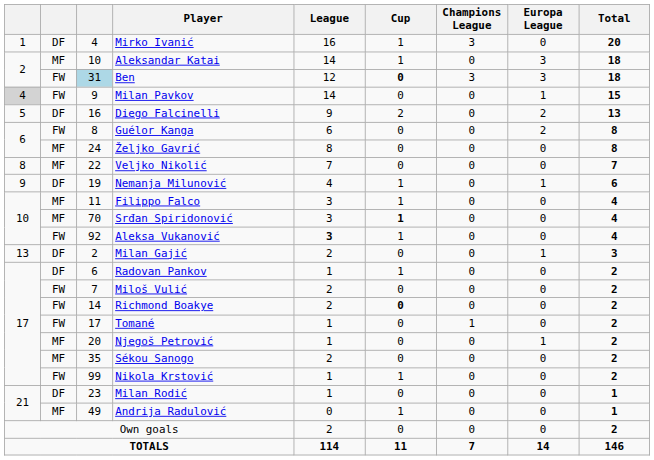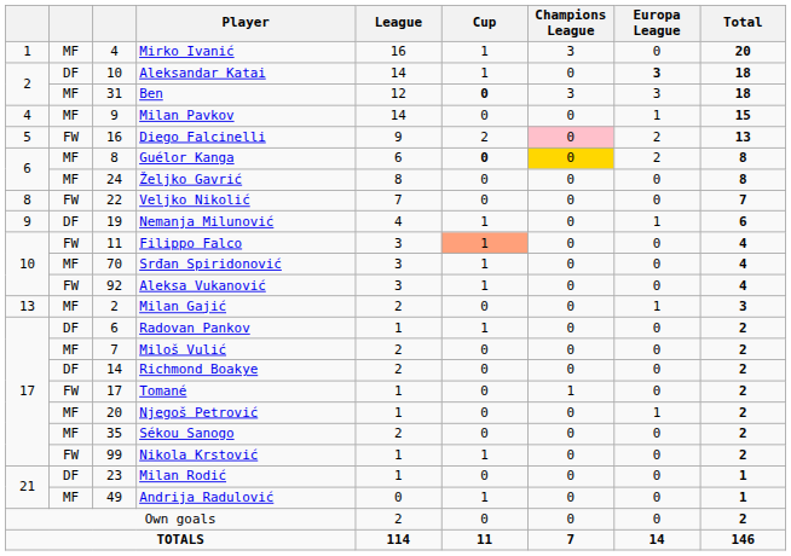 <table class="wikitable" style="font-size: 95%; text-align: center;">
 <tr>
 <th width=35></th>
 <th width=35></th>
 <th width=35></th>
 <th width=200>Player</th>
 <th width=75>League</th>
 <th width=75>Cup</th>
 <th width=75>Champions League</th>
 <th width=75>Europa League</th>
 <th width=75>Total</th>
 </tr>
 <tr>
 <td>1</td>
-<td>DF</td>
+<td>MF</td>
 <td>4</td>
 <td align=left> <a href='#'>Mirko Ivanić</a></td>
 <td>16</td>
 <td>1</td>
 <td>3</td>
 <td>0</td>
 <td><strong>20</strong></td>
 </tr>
 <tr>
 <td rowspan=2>2</td>
-<td>MF</td>
+<td>DF</td>
 <td>10</td>
 <td align=left> <a href='#'>Aleksandar Katai</a></td>
 <td>14</td>
 <td>1</td>
 <td>0</td>
-<td>3</td>
+<td><strong>3</strong></td>
 <td><strong>18</strong></td>
 </tr>
 <tr>
-<td>FW</td>
-<td style="background: lightblue;">31</td>
+<td>MF</td>
+<td>31</td>
 <td align=left> <a href='#'>Ben</a></td>
 <td>12</td>
 <td><strong>0</strong></td>
 <td>3</td>
 <td>3</td>
 <td><strong>18</strong></td>
 </tr>
 <tr>
-<td style="background: lightgrey;">4</td>
-<td>FW</td>
+<td>4</td>
+<td>MF</td>
 <td>9</td>
 <td align=left> <a href='#'>Milan Pavkov</a></td>
 <td>14</td>
 <td>0</td>
 <td>0</td>
 <td>1</td>
 <td><strong>15</strong></td>
 </tr>
 <tr>
 <td>5</td>
-<td>DF</td>
+<td>FW</td>
 <td>16</td>
 <td align=left> <a href='#'>Diego Falcinelli</a></td>
 <td>9</td>
 <td>2</td>
-<td>0</td>
+<td style="background: pink;">0</td>
 <td>2</td>
 <td><strong>13</strong></td>
 </tr>
 <tr>
 <td rowspan=2>6</td>
-<td>FW</td>
+<td>MF</td>
 <td>8</td>
 <td align=left> <a href='#'>Guélor Kanga</a></td>
 <td>6</td>
-<td>0</td>
-<td>0</td>
+<td><strong>0</strong></td>
+<td style="background: gold;">0</td>
 <td>2</td>
 <td><strong>8</strong></td>
 </tr>
 <tr>
 <td>MF</td>
 <td>24</td>
 <td align=left> <a href='#'>Željko Gavrić</a></td>
 <td>8</td>
 <td>0</td>
 <td>0</td>
 <td>0</td>
 <td><strong>8</strong></td>
 </tr>
 <tr>
 <td>8</td>
-<td>MF</td>
+<td>FW</td>
 <td>22</td>
 <td align=left> <a href='#'>Veljko Nikolić</a></td>
 <td>7</td>
 <td>0</td>
 <td>0</td>
 <td>0</td>
 <td><strong>7</strong></td>
 </tr>
 <tr>
 <td>9</td>
 <td>DF</td>
 <td>19</td>
 <td align=left> <a href='#'>Nemanja Milunović</a></td>
 <td>4</td>
 <td>1</td>
 <td>0</td>
 <td>1</td>
 <td><strong>6</strong></td>
 </tr>
 <tr>
 <td rowspan=3>10</td>
-<td>MF</td>
+<td>FW</td>
 <td>11</td>
 <td align=left> <a href='#'>Filippo Falco</a></td>
 <td>3</td>
-<td>1</td>
+<td style="background: lightsalmon;">1</td>
 <td>0</td>
 <td>0</td>
 <td><strong>4</strong></td>
 </tr>
 <tr>
 <td>MF</td>
 <td>70</td>
 <td align=left> <a href='#'>Srđan Spiridonović</a></td>
 <td>3</td>
-<td><strong>1</strong></td>
+<td>1</td>
 <td>0</td>
 <td>0</td>
 <td><strong>4</strong></td>
 </tr>
 <tr>
 <td>FW</td>
 <td>92</td>
 <td align=left> <a href='#'>Aleksa Vukanović</a></td>
-<td><strong>3</strong></td>
+<td>3</td>
 <td>1</td>
 <td>0</td>
 <td>0</td>
 <td><strong>4</strong></td>
 </tr>
 <tr>
 <td>13</td>
-<td>DF</td>
+<td>MF</td>
 <td>2</td>
 <td align=left> <a href='#'>Milan Gajić</a></td>
 <td>2</td>
 <td>0</td>
 <td>0</td>
 <td>1</td>
 <td><strong>3</strong></td>
 </tr>
 <tr>
 <td rowspan=7>17</td>
 <td>DF</td>
 <td>6</td>
 <td align=left> <a href='#'>Radovan Pankov</a></td>
 <td>1</td>
 <td>1</td>
 <td>0</td>
 <td>0</td>
 <td><strong>2</strong></td>
 </tr>
 <tr>
-<td>FW</td>
+<td>MF</td>
 <td>7</td>
 <td align=left> <a href='#'>Miloš Vulić</a></td>
 <td>2</td>
 <td>0</td>
 <td>0</td>
 <td>0</td>
 <td><strong>2</strong></td>
 </tr>
 <tr>
-<td>FW</td>
+<td>DF</td>
 <td>14</td>
 <td align=left> <a href='#'>Richmond Boakye</a></td>
 <td>2</td>
-<td><strong>0</strong></td>
+<td>0</td>
 <td>0</td>
 <td>0</td>
 <td><strong>2</strong></td>
 </tr>
 <tr>
 <td>FW</td>
 <td>17</td>
 <td align=left> <a href='#'>Tomané</a></td>
 <td>1</td>
 <td>0</td>
 <td>1</td>
 <td>0</td>
 <td><strong>2</strong></td>
 </tr>
 <tr>
 <td>MF</td>
 <td>20</td>
 <td align=left> <a href='#'>Njegoš Petrović</a></td>
 <td>1</td>
 <td>0</td>
 <td>0</td>
 <td>1</td>
 <td><strong>2</strong></td>
 </tr>
 <tr>
 <td>MF</td>
 <td>35</td>
 <td align=left> <a href='#'>Sékou Sanogo</a></td>
 <td>2</td>
 <td>0</td>
 <td>0</td>
 <td>0</td>
 <td><strong>2</strong></td>
 </tr>
 <tr>
 <td>FW</td>
 <td>99</td>
 <td align=left> <a href='#'>Nikola Krstović</a></td>
 <td>1</td>
 <td>1</td>
 <td>0</td>
 <td>0</td>
 <td><strong>2</strong></td>
 </tr>
 <tr>
 <td rowspan=2>21</td>
 <td>DF</td>
 <td>23</td>
 <td align=left> <a href='#'>Milan Rodić</a></td>
 <td>1</td>
 <td>0</td>
 <td>0</td>
 <td>0</td>
 <td><strong>1</strong></td>
 </tr>
 <tr>
 <td>MF</td>
 <td>49</td>
 <td align=left> <a href='#'>Andrija Radulović</a></td>
 <td>0</td>
 <td>1</td>
 <td>0</td>
 <td>0</td>
 <td><strong>1</strong></td>
 </tr>
 <tr>
 <td colspan=4>Own goals</td>
 <td>2</td>
 <td>0</td>
 <td>0</td>
 <td>0</td>
 <td><strong>2</strong></td>
 </tr>
 <tr>
 <td colspan=4><strong>TOTALS</strong></td>
 <td><strong>114</strong></td>
 <td><strong>11</strong></td>
 <td><strong>7</strong></td>
 <td><strong>14</strong></td>
 <td><strong>146</strong></td>
 </tr>
 </table>
